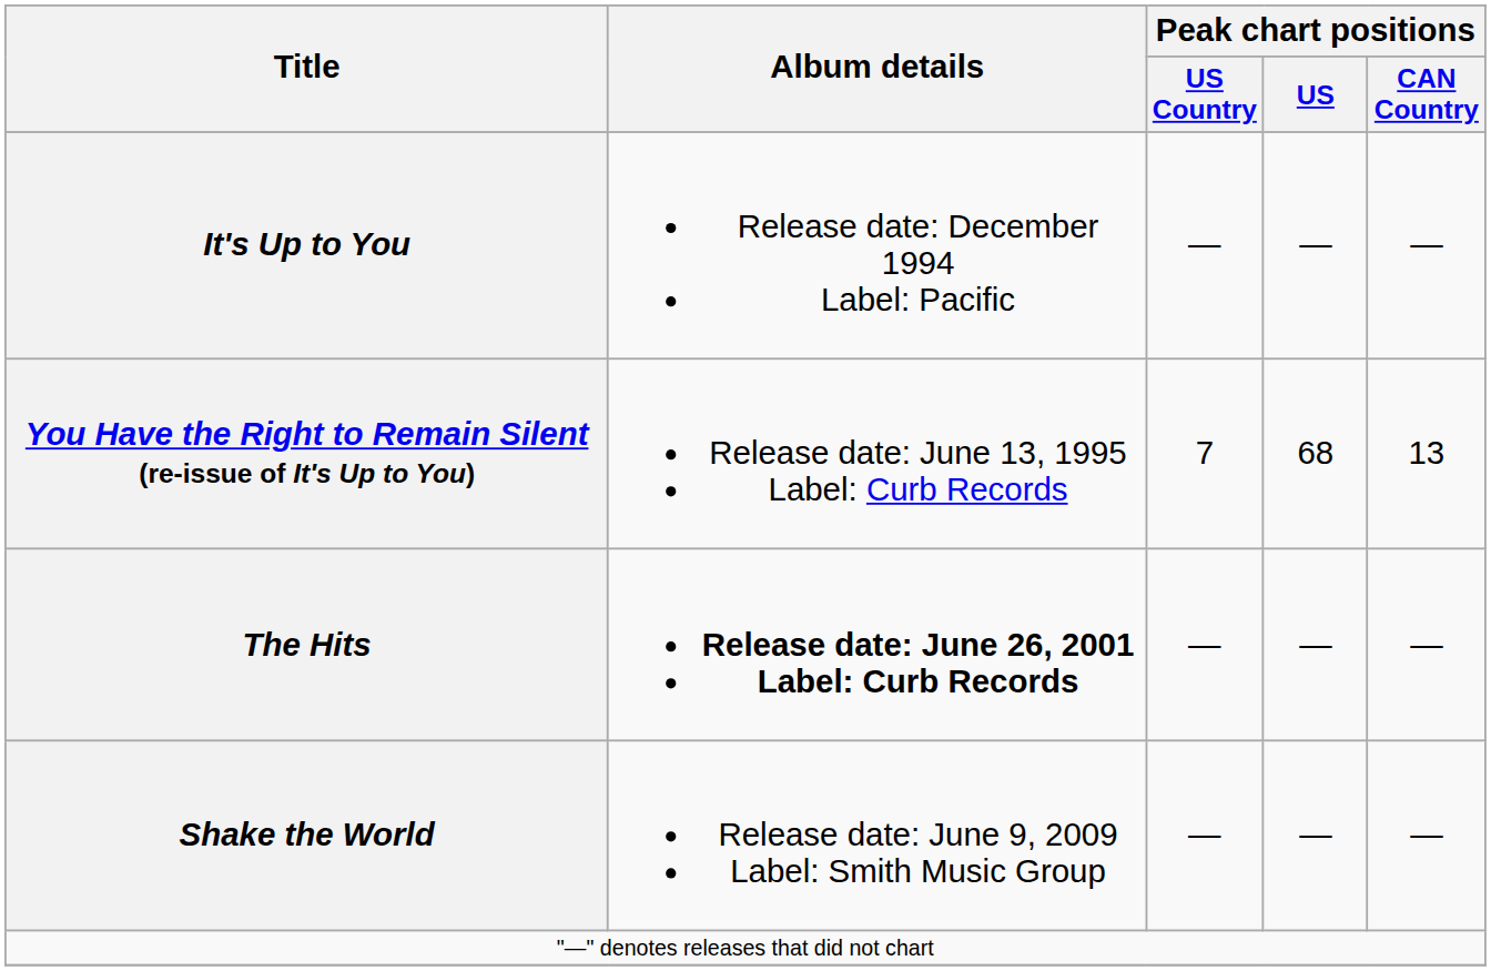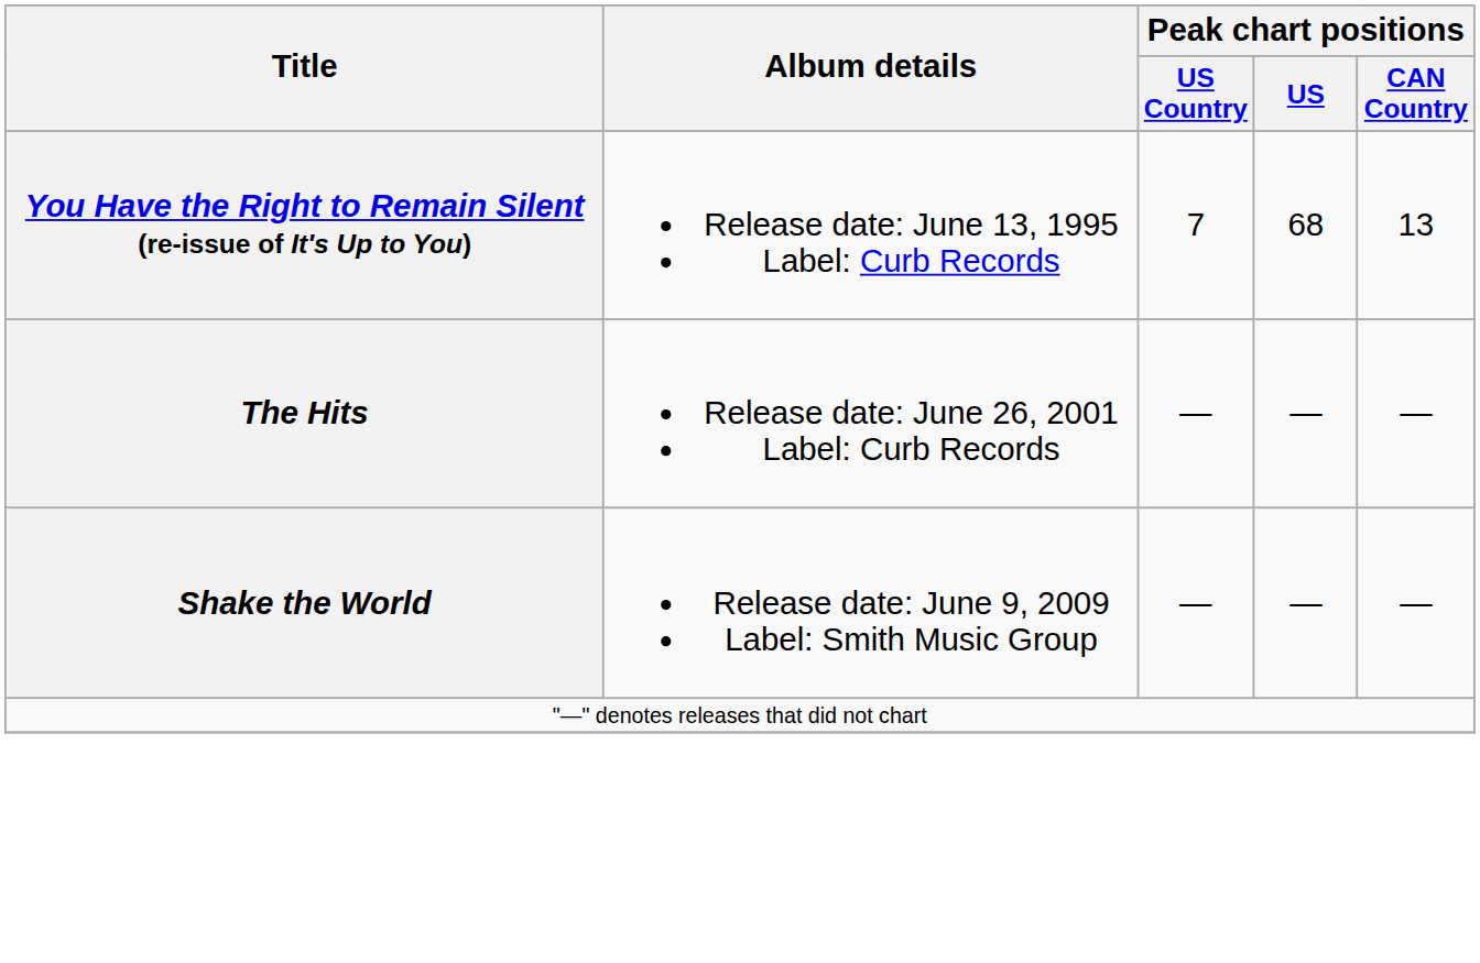 <table class="wikitable plainrowheaders" style="text-align:center;">
 <tr>
 <th rowspan="2" style="width:18em;">Title</th>
 <th rowspan="2" style="width:16em;">Album details</th>
 <th colspan="3">Peak chart positions</th>
 </tr>
 <tr style="font-size:smaller;">
 <th width="45"><a href='#'>US Country</a></th>
 <th width="45"><a href='#'>US</a></th>
 <th width="45"><a href='#'>CAN Country</a></th>
 </tr>
 <tr>
-<th scope="row"><em>It's Up to You</em></th>
-<td><br><ul><li>Release date: December 1994</li><li>Label: Pacific</li></ul></td>
-<td>—</td>
-<td>—</td>
-<td>—</td>
-</tr>
-<tr>
 <th scope="row"><em><a href='#'>You Have the Right to Remain Silent</a></em><br><small>(re-issue of <em>It's Up to You</em>)</small></th>
 <td><br><ul><li>Release date: June 13, 1995</li><li>Label: <a href='#'>Curb Records</a></li></ul></td>
 <td>7</td>
 <td>68</td>
 <td>13</td>
 </tr>
 <tr>
 <th scope="row"><em>The Hits</em></th>
-<td><strong><br><ul><li>Release date: June 26, 2001</li><li>Label: Curb Records</li></ul></strong></td>
+<td><br><ul><li>Release date: June 26, 2001</li><li>Label: Curb Records</li></ul></td>
 <td>—</td>
 <td>—</td>
 <td>—</td>
 </tr>
 <tr>
 <th scope="row"><em>Shake the World</em></th>
 <td><br><ul><li>Release date: June 9, 2009</li><li>Label: Smith Music Group</li></ul></td>
 <td>—</td>
 <td>—</td>
 <td>—</td>
 </tr>
 <tr>
 <td colspan="5" style="font-size:8pt">"—" denotes releases that did not chart</td>
 </tr>
 <tr>
 </tr>
 </table>
